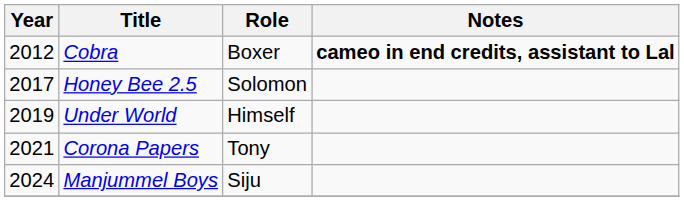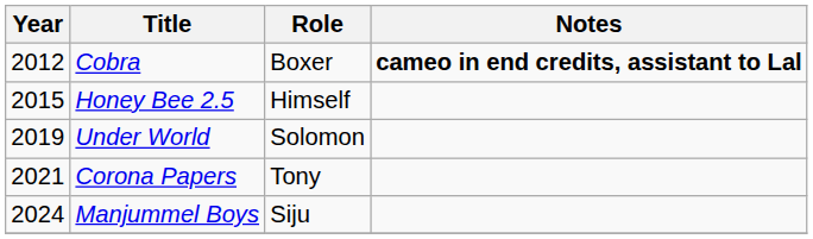 <table class="wikitable sortable">
 <tr>
 <th>Year</th>
 <th>Title</th>
 <th>Role</th>
 <th class="unsortable">Notes</th>
 </tr>
 <tr>
 <td>2012</td>
 <td><em><a href='#'>Cobra</a></em></td>
 <td>Boxer</td>
 <td><strong>cameo in end credits, assistant to Lal</strong></td>
 </tr>
 <tr>
-<td>2017</td>
+<td>2015</td>
 <td><em><a href='#'>Honey Bee 2.5</a></em></td>
-<td>Solomon</td>
+<td>Himself</td>
 <td></td>
 </tr>
 <tr>
 <td>2019</td>
 <td><em><a href='#'>Under World</a></em></td>
-<td>Himself</td>
+<td>Solomon</td>
 <td></td>
 </tr>
 <tr>
 <td>2021</td>
 <td><em><a href='#'>Corona Papers</a></em></td>
 <td>Tony</td>
 <td></td>
 </tr>
 <tr>
 <td>2024</td>
 <td><em><a href='#'>Manjummel Boys</a></em></td>
 <td>Siju</td>
 <td></td>
 </tr>
 <tr>
 </tr>
 </table>
